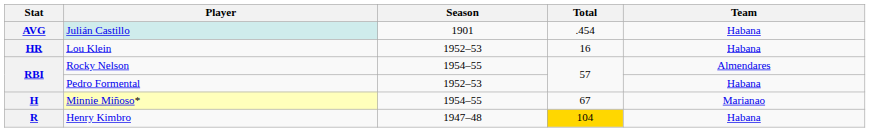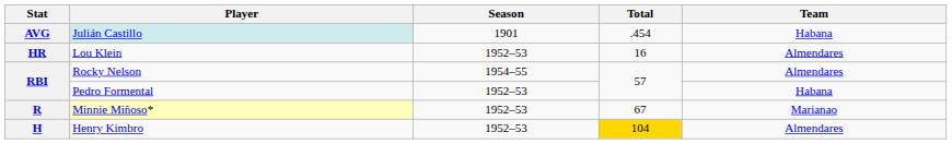 <table class="wikitable" style="text-align:center;">
 <tr>
 <th scope="col" width="2%">Stat</th>
 <th scope="col" width="13%">Player</th>
 <th scope="col" width="7%">Season</th>
 <th scope="col" width="3%">Total</th>
 <th scope="col" width="10%">Team</th>
 </tr>
 <tr>
 <th scope="row" style="text-align:center;"><a href='#'>AVG</a></th>
 <td style="text-align:left; background:#cfecec;"> <a href='#'>Julián Castillo</a></td>
 <td>1901</td>
 <td>.454</td>
 <td><a href='#'>Habana</a></td>
 </tr>
 <tr>
 <th scope="row" style="text-align:center;"><a href='#'>HR</a></th>
 <td style="text-align:left;"> <a href='#'>Lou Klein</a></td>
 <td>1952–53</td>
 <td>16</td>
-<td><a href='#'>Habana</a></td>
+<td><a href='#'>Almendares</a></td>
 </tr>
 <tr>
 <th scope="row" style="text-align:center;" rowspan="2"><a href='#'>RBI</a></th>
 <td style="text-align:left;"> <a href='#'>Rocky Nelson</a></td>
 <td>1954–55</td>
 <td rowspan="2">57</td>
 <td><a href='#'>Almendares</a></td>
 </tr>
 <tr>
 <td style="text-align:left;"> <a href='#'>Pedro Formental</a></td>
 <td>1952–53</td>
 <td><a href='#'>Habana</a></td>
 </tr>
 <tr>
-<th scope="row" style="text-align:center;"><a href='#'>H</a></th>
+<th scope="row" style="text-align:center;"><a href='#'>R</a></th>
 <td style="text-align:left; background:#ffffbb;"> <a href='#'>Minnie Miñoso</a>*</td>
-<td>1954–55</td>
+<td>1952–53</td>
 <td>67</td>
 <td><a href='#'>Marianao</a></td>
 </tr>
 <tr>
-<th scope="row" style="text-align:center;"><a href='#'>R</a></th>
+<th scope="row" style="text-align:center;"><a href='#'>H</a></th>
 <td style="text-align:left;"> <a href='#'>Henry Kimbro</a></td>
-<td>1947–48</td>
+<td>1952–53</td>
 <td style="background: gold;">104</td>
-<td><a href='#'>Habana</a></td>
+<td><a href='#'>Almendares</a></td>
 </tr>
 </table>
